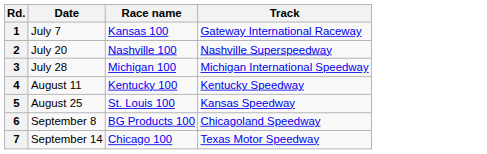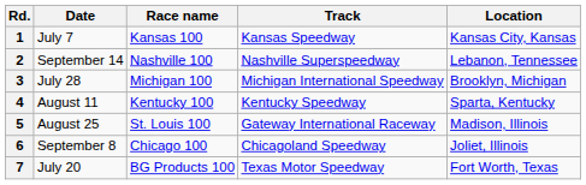 <table class="wikitable" style="font-size: 85%">
 <tr>
 <th>Rd.</th>
 <th>Date</th>
 <th>Race name</th>
 <th>Track</th>
+<th>Location</th>
 </tr>
 <tr>
 <th>1</th>
 <td>July 7</td>
 <td><a href='#'>Kansas 100</a></td>
-<td><a href='#'>Gateway International Raceway</a></td>
+<td><a href='#'>Kansas Speedway</a></td>
+<td><a href='#'>Kansas City, Kansas</a></td>
 </tr>
 <tr>
 <th>2</th>
-<td>July 20</td>
+<td>September 14</td>
 <td><a href='#'>Nashville 100</a></td>
 <td><a href='#'>Nashville Superspeedway</a></td>
+<td><a href='#'>Lebanon, Tennessee</a></td>
 </tr>
 <tr>
 <th>3</th>
 <td>July 28</td>
 <td><a href='#'>Michigan 100</a></td>
 <td><a href='#'>Michigan International Speedway</a></td>
+<td><a href='#'>Brooklyn, Michigan</a></td>
 </tr>
 <tr>
 <th>4</th>
 <td>August 11</td>
 <td><a href='#'>Kentucky 100</a></td>
 <td><a href='#'>Kentucky Speedway</a></td>
+<td><a href='#'>Sparta, Kentucky</a></td>
 </tr>
 <tr>
 <th>5</th>
 <td>August 25</td>
 <td><a href='#'>St. Louis 100</a></td>
-<td><a href='#'>Kansas Speedway</a></td>
+<td><a href='#'>Gateway International Raceway</a></td>
+<td><a href='#'>Madison, Illinois</a></td>
 </tr>
 <tr>
 <th>6</th>
 <td>September 8</td>
-<td><a href='#'>BG Products 100</a></td>
+<td><a href='#'>Chicago 100</a></td>
 <td><a href='#'>Chicagoland Speedway</a></td>
+<td><a href='#'>Joliet, Illinois</a></td>
 </tr>
 <tr>
 <th>7</th>
-<td>September 14</td>
-<td><a href='#'>Chicago 100</a></td>
+<td>July 20</td>
+<td><a href='#'>BG Products 100</a></td>
 <td><a href='#'>Texas Motor Speedway</a></td>
+<td><a href='#'>Fort Worth, Texas</a></td>
 </tr>
 </table>
